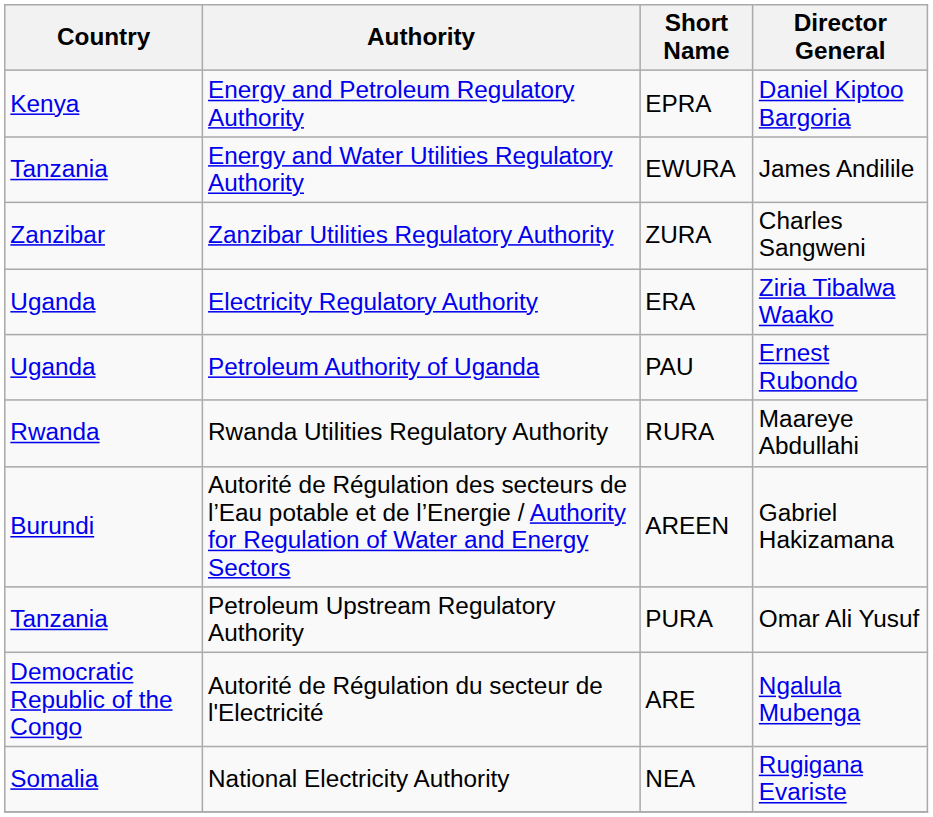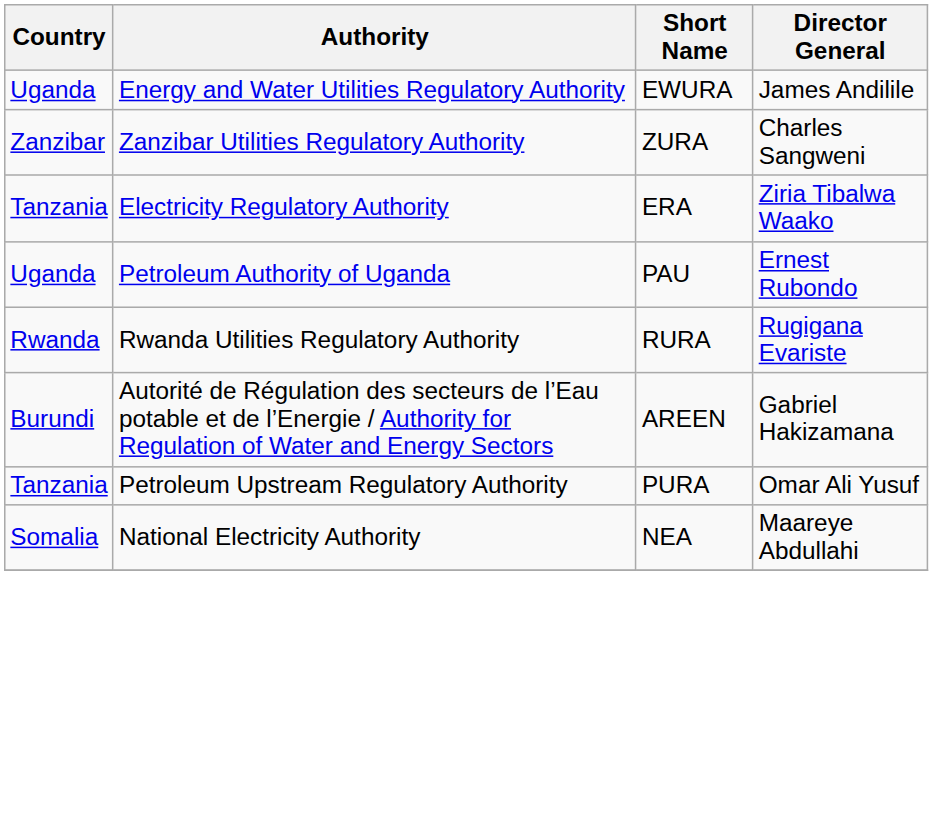 <table class="wikitable">
 <tr>
 <th>Country</th>
 <th>Authority</th>
 <th>Short Name</th>
 <th>Director General</th>
 </tr>
 <tr>
-<td><a href='#'>Kenya</a></td>
-<td><a href='#'>Energy and Petroleum Regulatory Authority</a></td>
-<td>EPRA</td>
-<td><a href='#'>Daniel Kiptoo Bargoria</a></td>
-</tr>
-<tr>
-<td><a href='#'>Tanzania</a></td>
+<td><a href='#'>Uganda</a></td>
 <td><a href='#'>Energy and Water Utilities Regulatory Authority</a></td>
 <td>EWURA</td>
 <td>James Andilile</td>
 </tr>
 <tr>
 <td><a href='#'>Zanzibar</a></td>
 <td><a href='#'>Zanzibar Utilities Regulatory Authority</a></td>
 <td>ZURA</td>
 <td>Charles Sangweni</td>
 </tr>
 <tr>
-<td><a href='#'>Uganda</a></td>
+<td><a href='#'>Tanzania</a></td>
 <td><a href='#'>Electricity Regulatory Authority</a></td>
 <td>ERA</td>
 <td><a href='#'>Ziria Tibalwa Waako</a></td>
 </tr>
 <tr>
 <td><a href='#'>Uganda</a></td>
 <td><a href='#'>Petroleum Authority of Uganda</a></td>
 <td>PAU</td>
 <td><a href='#'>Ernest Rubondo</a></td>
 </tr>
 <tr>
 <td><a href='#'>Rwanda</a></td>
 <td>Rwanda Utilities Regulatory Authority</td>
 <td>RURA</td>
-<td>Maareye Abdullahi</td>
+<td><a href='#'>Rugigana Evariste</a></td>
 </tr>
 <tr>
 <td><a href='#'>Burundi</a></td>
 <td>Autorité de Régulation des secteurs de l’Eau potable et de l’Energie / <a href='#'>Authority for Regulation of Water and Energy Sectors</a></td>
 <td>AREEN</td>
 <td>Gabriel Hakizamana</td>
 </tr>
 <tr>
 <td><a href='#'>Tanzania</a></td>
 <td>Petroleum Upstream Regulatory Authority</td>
 <td>PURA</td>
 <td>Omar Ali Yusuf</td>
 </tr>
 <tr>
-<td><a href='#'>Democratic Republic of the Congo</a></td>
-<td>Autorité de Régulation du secteur de l'Electricité</td>
-<td>ARE</td>
-<td><a href='#'>Ngalula Mubenga</a></td>
-</tr>
-<tr>
 <td><a href='#'>Somalia</a></td>
 <td>National Electricity Authority</td>
 <td>NEA</td>
-<td><a href='#'>Rugigana Evariste</a></td>
+<td>Maareye Abdullahi</td>
 </tr>
 <tr>
 </tr>
 </table>
